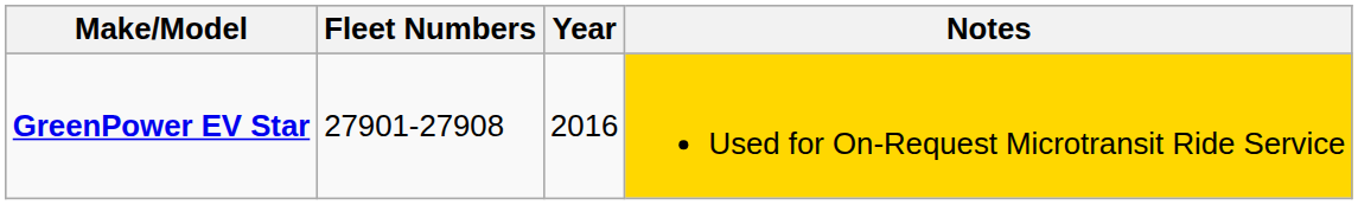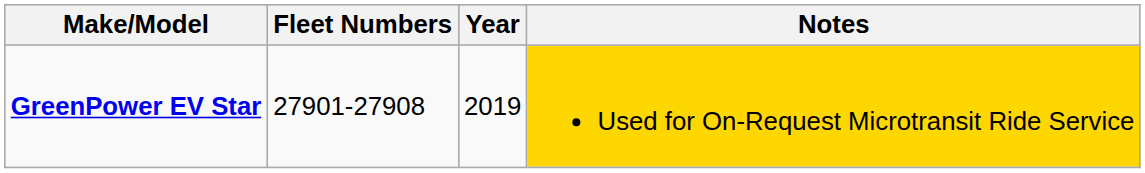 <table class="wikitable">
 <tr>
 <th>Make/Model</th>
 <th>Fleet Numbers</th>
 <th>Year</th>
 <th>Notes</th>
 </tr>
 <tr>
 <td><strong><a href='#'>GreenPower EV Star</a></strong></td>
 <td>27901-27908</td>
-<td>2016</td>
+<td>2019</td>
 <td style="background: gold;"><br><ul><li>Used for On-Request Microtransit Ride Service</li></ul></td>
 </tr>
 </table>
